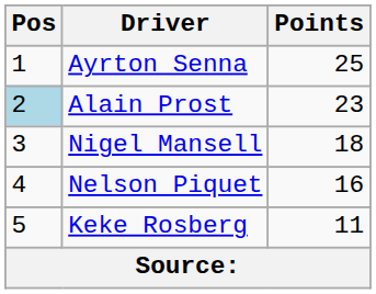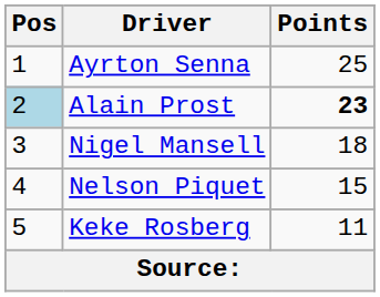 <table class="wikitable" style="font-size: 95%;">
 <tr>
 <th>Pos</th>
 <th>Driver</th>
 <th>Points</th>
 </tr>
 <tr>
 <td>1</td>
 <td> <a href='#'>Ayrton Senna</a></td>
 <td align="right">25</td>
 </tr>
 <tr>
 <td style="background: lightblue;">2</td>
 <td> <a href='#'>Alain Prost</a></td>
-<td align="right">23</td>
+<td align="right"><strong>23</strong></td>
 </tr>
 <tr>
 <td>3</td>
 <td> <a href='#'>Nigel Mansell</a></td>
 <td align="right">18</td>
 </tr>
 <tr>
 <td>4</td>
 <td> <a href='#'>Nelson Piquet</a></td>
-<td align="right">16</td>
+<td align="right">15</td>
 </tr>
 <tr>
 <td>5</td>
 <td> <a href='#'>Keke Rosberg</a></td>
 <td align="right">11</td>
 </tr>
 <tr>
 <th colspan=4>Source: </th>
 </tr>
 </table>
